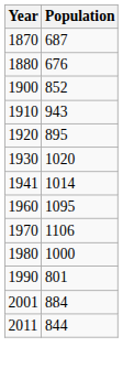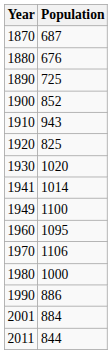 <table class="wikitable">
 <tr>
 <th>Year</th>
 <th>Population</th>
 </tr>
 <tr>
 <td>1870</td>
 <td>687</td>
 </tr>
 <tr>
 <td>1880</td>
 <td>676</td>
 </tr>
 <tr>
+<td>1890</td>
+<td>725</td>
+</tr>
+<tr>
 <td>1900</td>
 <td>852</td>
 </tr>
 <tr>
 <td>1910</td>
 <td>943</td>
 </tr>
 <tr>
 <td>1920</td>
-<td>895</td>
+<td>825</td>
 </tr>
 <tr>
 <td>1930</td>
 <td>1020</td>
 </tr>
 <tr>
 <td>1941</td>
 <td>1014</td>
+</tr>
+<tr>
+<td>1949</td>
+<td>1100</td>
 </tr>
 <tr>
 <td>1960</td>
 <td>1095</td>
 </tr>
 <tr>
 <td>1970</td>
 <td>1106</td>
 </tr>
 <tr>
 <td>1980</td>
 <td>1000</td>
 </tr>
 <tr>
 <td>1990</td>
-<td>801</td>
+<td>886</td>
 </tr>
 <tr>
 <td>2001</td>
 <td>884</td>
 </tr>
 <tr>
 <td>2011</td>
 <td>844</td>
 </tr>
 </table>
